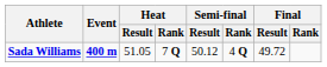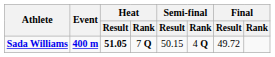 <table class=wikitable style=font-size:90%>
 <tr>
 <th rowspan=2>Athlete</th>
 <th rowspan=2>Event</th>
 <th colspan=2>Heat</th>
 <th colspan=2>Semi-final</th>
 <th colspan=2>Final</th>
 </tr>
 <tr style=font-size:95%>
 <th>Result</th>
 <th>Rank</th>
 <th>Result</th>
 <th>Rank</th>
 <th>Result</th>
 <th>Rank</th>
 </tr>
 <tr align=center>
 <td align=left><strong><a href='#'>Sada Williams</a></strong></td>
 <td align=left><strong><a href='#'>400 m</a></strong></td>
-<td>51.05</td>
+<td><strong>51.05</strong></td>
 <td>7 <strong>Q</strong></td>
-<td>50.12 </td>
+<td>50.15 </td>
 <td>4 <strong>Q</strong></td>
 <td>49.72 </td>
 <td></td>
 </tr>
 </table>
